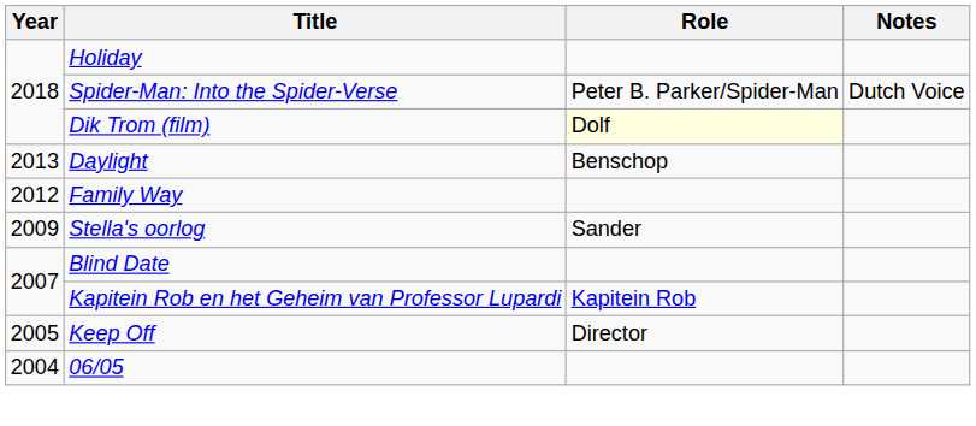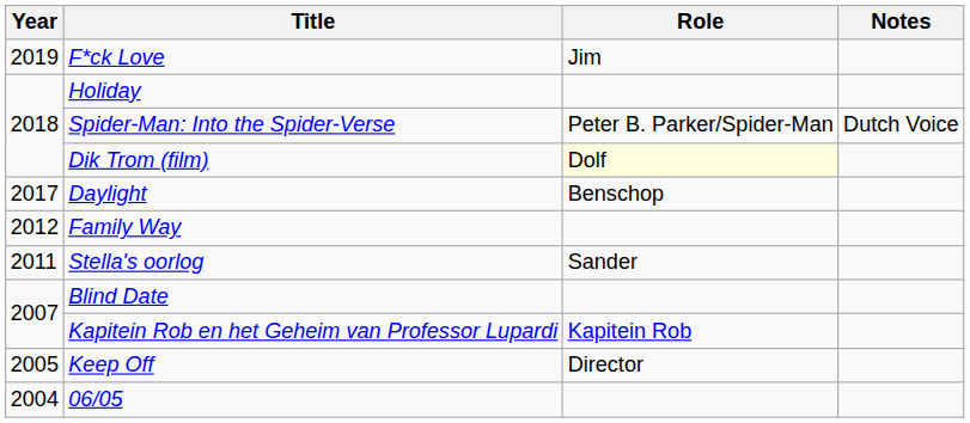 <table class="wikitable sortable">
 <tr>
 <th>Year</th>
 <th>Title</th>
 <th>Role</th>
 <th class="unsortable">Notes</th>
+</tr>
+<tr>
+<td>2019</td>
+<td><em><a href='#'>F*ck Love</a></em></td>
+<td>Jim</td>
+<td></td>
 </tr>
 <tr>
 <td rowspan="3">2018</td>
 <td><em><a href='#'>Holiday</a></em></td>
 <td></td>
 <td></td>
 </tr>
 <tr>
 <td><em><a href='#'>Spider-Man: Into the Spider-Verse</a></em></td>
 <td>Peter B. Parker/Spider-Man</td>
 <td>Dutch Voice</td>
 </tr>
 <tr>
 <td><em><a href='#'>Dik Trom (film)</a></em></td>
 <td style="background: lightyellow;">Dolf</td>
 <td></td>
 </tr>
 <tr>
-<td>2013</td>
+<td>2017</td>
 <td><em><a href='#'>Daylight</a></em></td>
 <td>Benschop</td>
 <td></td>
 </tr>
 <tr>
 <td>2012</td>
 <td><em><a href='#'>Family Way </a></em></td>
 <td></td>
 <td></td>
 </tr>
 <tr>
-<td>2009</td>
+<td>2011</td>
 <td><em><a href='#'>Stella's oorlog</a></em></td>
 <td>Sander</td>
 <td></td>
 </tr>
 <tr>
 <td rowspan="2">2007</td>
 <td><em><a href='#'>Blind Date</a></em></td>
 <td></td>
 <td></td>
 </tr>
 <tr>
 <td><em><a href='#'>Kapitein Rob en het Geheim van Professor Lupardi</a></em></td>
 <td><a href='#'>Kapitein Rob</a></td>
 <td></td>
 </tr>
 <tr>
 <td>2005</td>
 <td><em><a href='#'>Keep Off </a></em></td>
 <td>Director</td>
 <td></td>
 </tr>
 <tr>
 <td>2004</td>
 <td><em><a href='#'>06/05</a></em></td>
 <td></td>
 <td></td>
 </tr>
 </table>
